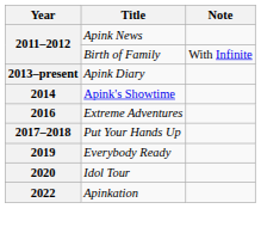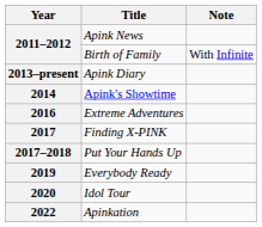 <table class="wikitable plainrowheaders sortable">
 <tr>
 <th scope="col">Year</th>
 <th scope="col">Title</th>
 <th scope="col">Note</th>
 </tr>
 <tr>
 <th scope="row" rowspan="2">2011–2012</th>
 <td><em>Apink News</em></td>
 <td></td>
 </tr>
 <tr>
 <td><em>Birth of Family</em></td>
 <td>With <a href='#'>Infinite</a></td>
 </tr>
 <tr>
 <th scope="row">2013–present</th>
 <td><em>Apink Diary</em></td>
 <td></td>
 </tr>
 <tr>
 <th scope="row">2014</th>
 <td><a href='#'>Apink's Showtime</a></td>
 <td></td>
 </tr>
 <tr>
 <th scope="row">2016</th>
 <td><em>Extreme Adventures</em></td>
 <td></td>
 </tr>
 <tr>
+<th scope="row">2017</th>
+<td><em>Finding X-PINK</em></td>
+<td></td>
+</tr>
+<tr>
 <th scope="row">2017–2018</th>
 <td><em>Put Your Hands Up</em></td>
 <td></td>
 </tr>
 <tr>
 <th scope="row">2019</th>
 <td><em>Everybody Ready</em></td>
 <td></td>
 </tr>
 <tr>
 <th scope="row">2020</th>
 <td><em>Idol Tour</em></td>
 <td></td>
 </tr>
 <tr>
 <th scope="row">2022</th>
 <td><em>Apinkation</em></td>
 <td></td>
 </tr>
 </table>
